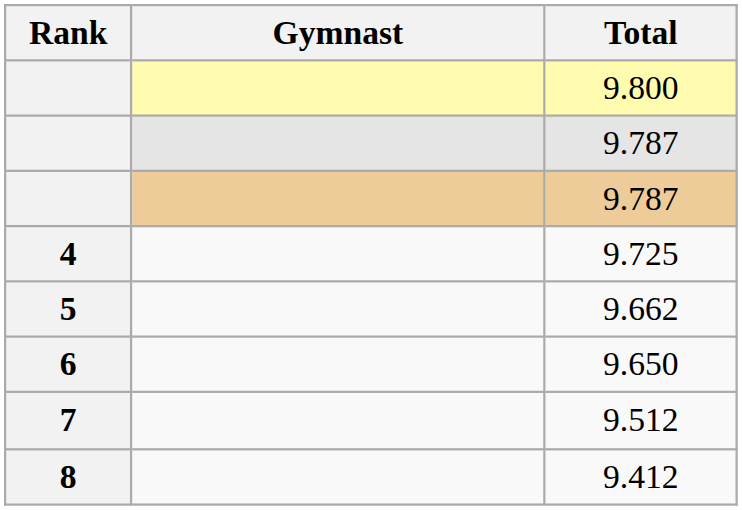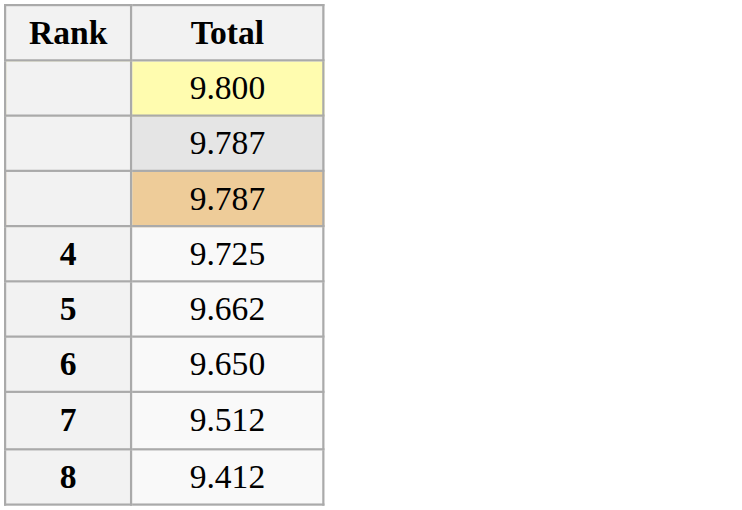 <table class="wikitable sortable" style="text-align:center; font-size:95%">
 <tr>
 <th scope="col" style="width:50px;">Rank</th>
-<th scope="col" style="width:180px;">Gymnast</th>
 <th scope="col" style="width:80px;">Total</th>
 </tr>
 <tr style="background:#fffcaf;">
 <th scope=row style="text-align:center"></th>
-<td style="text-align:left;"></td>
 <td>9.800</td>
 </tr>
 <tr style="background:#e5e5e5;">
 <th scope=row style="text-align:center"></th>
-<td style="text-align:left;"></td>
 <td>9.787</td>
 </tr>
 <tr style="background:#ec9;">
 <th scope=row style="text-align:center"></th>
-<td style="text-align:left;"></td>
 <td>9.787</td>
 </tr>
 <tr>
 <th scope=row style="text-align:center">4</th>
-<td style="text-align:left;"></td>
 <td>9.725</td>
 </tr>
 <tr>
 <th scope=row style="text-align:center">5</th>
-<td style="text-align:left;"></td>
 <td>9.662</td>
 </tr>
 <tr>
 <th scope=row style="text-align:center">6</th>
-<td style="text-align:left;"></td>
 <td>9.650</td>
 </tr>
 <tr>
 <th scope=row style="text-align:center">7</th>
-<td style="text-align:left;"></td>
 <td>9.512</td>
 </tr>
 <tr>
 <th scope=row style="text-align:center">8</th>
-<td style="text-align:left;"></td>
 <td>9.412</td>
 </tr>
 </table>
